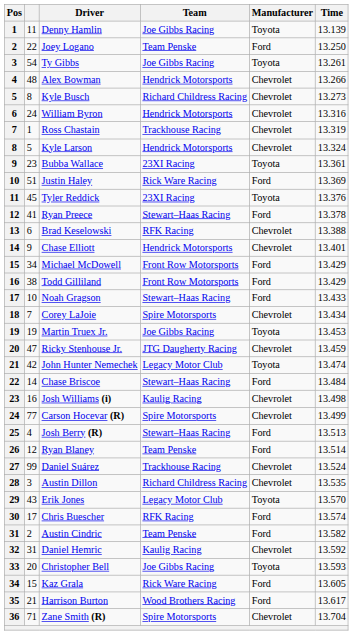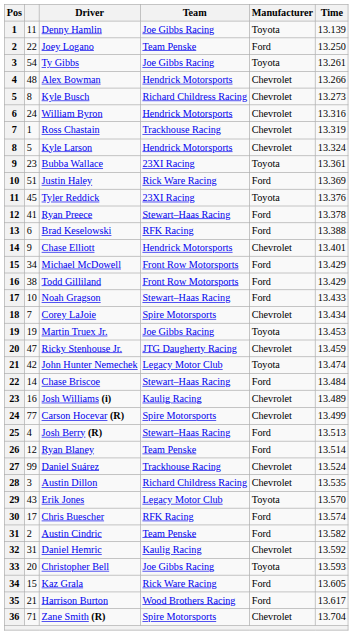 <table class="wikitable" style="font-size:95%">
 <tr>
 <th>Pos</th>
 <th></th>
 <th>Driver</th>
 <th>Team</th>
 <th>Manufacturer</th>
 <th>Time</th>
 </tr>
 <tr>
 <th>1</th>
 <td>11</td>
 <td><a href='#'>Denny Hamlin</a></td>
 <td><a href='#'>Joe Gibbs Racing</a></td>
 <td>Toyota</td>
 <td>13.139</td>
 </tr>
 <tr>
 <th>2</th>
 <td>22</td>
 <td><a href='#'>Joey Logano</a></td>
 <td><a href='#'>Team Penske</a></td>
 <td>Ford</td>
 <td>13.250</td>
 </tr>
 <tr>
 <th>3</th>
 <td>54</td>
 <td><a href='#'>Ty Gibbs</a></td>
 <td><a href='#'>Joe Gibbs Racing</a></td>
 <td>Toyota</td>
 <td>13.261</td>
 </tr>
 <tr>
 <th>4</th>
 <td>48</td>
 <td><a href='#'>Alex Bowman</a></td>
 <td><a href='#'>Hendrick Motorsports</a></td>
 <td>Chevrolet</td>
 <td>13.266</td>
 </tr>
 <tr>
 <th>5</th>
 <td>8</td>
 <td><a href='#'>Kyle Busch</a></td>
 <td><a href='#'>Richard Childress Racing</a></td>
 <td>Chevrolet</td>
 <td>13.273</td>
 </tr>
 <tr>
 <th>6</th>
 <td>24</td>
 <td><a href='#'>William Byron</a></td>
 <td><a href='#'>Hendrick Motorsports</a></td>
 <td>Chevrolet</td>
 <td>13.316</td>
 </tr>
 <tr>
 <th>7</th>
 <td>1</td>
 <td><a href='#'>Ross Chastain</a></td>
 <td><a href='#'>Trackhouse Racing</a></td>
 <td>Chevrolet</td>
 <td>13.319</td>
 </tr>
 <tr>
 <th>8</th>
 <td>5</td>
 <td><a href='#'>Kyle Larson</a></td>
 <td><a href='#'>Hendrick Motorsports</a></td>
 <td>Chevrolet</td>
 <td>13.324</td>
 </tr>
 <tr>
 <th>9</th>
 <td>23</td>
 <td><a href='#'>Bubba Wallace</a></td>
 <td><a href='#'>23XI Racing</a></td>
 <td>Toyota</td>
 <td>13.361</td>
 </tr>
 <tr>
 <th>10</th>
 <td>51</td>
 <td><a href='#'>Justin Haley</a></td>
 <td><a href='#'>Rick Ware Racing</a></td>
 <td>Ford</td>
 <td>13.369</td>
 </tr>
 <tr>
 <th>11</th>
 <td>45</td>
 <td><a href='#'>Tyler Reddick</a></td>
 <td><a href='#'>23XI Racing</a></td>
 <td>Toyota</td>
 <td>13.376</td>
 </tr>
 <tr>
 <th>12</th>
 <td>41</td>
 <td><a href='#'>Ryan Preece</a></td>
 <td><a href='#'>Stewart–Haas Racing</a></td>
 <td>Ford</td>
 <td>13.378</td>
 </tr>
 <tr>
 <th>13</th>
 <td>6</td>
 <td><a href='#'>Brad Keselowski</a></td>
 <td><a href='#'>RFK Racing</a></td>
-<td>Chevrolet</td>
+<td>Ford</td>
 <td>13.388</td>
 </tr>
 <tr>
 <th>14</th>
 <td>9</td>
 <td><a href='#'>Chase Elliott</a></td>
 <td><a href='#'>Hendrick Motorsports</a></td>
 <td>Chevrolet</td>
 <td>13.401</td>
 </tr>
 <tr>
 <th>15</th>
 <td>34</td>
 <td><a href='#'>Michael McDowell</a></td>
 <td><a href='#'>Front Row Motorsports</a></td>
 <td>Ford</td>
 <td>13.429</td>
 </tr>
 <tr>
 <th>16</th>
 <td>38</td>
 <td><a href='#'>Todd Gilliland</a></td>
 <td><a href='#'>Front Row Motorsports</a></td>
 <td>Ford</td>
 <td>13.429</td>
 </tr>
 <tr>
 <th>17</th>
 <td>10</td>
 <td><a href='#'>Noah Gragson</a></td>
 <td><a href='#'>Stewart–Haas Racing</a></td>
 <td>Ford</td>
 <td>13.433</td>
 </tr>
 <tr>
 <th>18</th>
 <td>7</td>
 <td><a href='#'>Corey LaJoie</a></td>
 <td><a href='#'>Spire Motorsports</a></td>
 <td>Chevrolet</td>
 <td>13.434</td>
 </tr>
 <tr>
 <th>19</th>
 <td>19</td>
 <td><a href='#'>Martin Truex Jr.</a></td>
 <td><a href='#'>Joe Gibbs Racing</a></td>
 <td>Toyota</td>
 <td>13.453</td>
 </tr>
 <tr>
 <th>20</th>
 <td>47</td>
 <td><a href='#'>Ricky Stenhouse Jr.</a></td>
 <td><a href='#'>JTG Daugherty Racing</a></td>
 <td>Chevrolet</td>
 <td>13.459</td>
 </tr>
 <tr>
 <th>21</th>
 <td>42</td>
 <td><a href='#'>John Hunter Nemechek</a></td>
 <td><a href='#'>Legacy Motor Club</a></td>
 <td>Toyota</td>
 <td>13.474</td>
 </tr>
 <tr>
 <th>22</th>
 <td>14</td>
 <td><a href='#'>Chase Briscoe</a></td>
 <td><a href='#'>Stewart–Haas Racing</a></td>
 <td>Ford</td>
 <td>13.484</td>
 </tr>
 <tr>
 <th>23</th>
 <td>16</td>
 <td><a href='#'>Josh Williams</a> <strong>(i)</strong></td>
 <td><a href='#'>Kaulig Racing</a></td>
 <td>Chevrolet</td>
-<td>13.498</td>
+<td>13.489</td>
 </tr>
 <tr>
 <th>24</th>
 <td>77</td>
 <td><a href='#'>Carson Hocevar</a> <strong>(R)</strong></td>
 <td><a href='#'>Spire Motorsports</a></td>
 <td>Chevrolet</td>
 <td>13.499</td>
 </tr>
 <tr>
 <th>25</th>
 <td>4</td>
 <td><a href='#'>Josh Berry</a> <strong>(R)</strong></td>
 <td><a href='#'>Stewart–Haas Racing</a></td>
 <td>Ford</td>
 <td>13.513</td>
 </tr>
 <tr>
 <th>26</th>
 <td>12</td>
 <td><a href='#'>Ryan Blaney</a></td>
 <td><a href='#'>Team Penske</a></td>
 <td>Ford</td>
 <td>13.514</td>
 </tr>
 <tr>
 <th>27</th>
 <td>99</td>
 <td><a href='#'>Daniel Suárez</a></td>
 <td><a href='#'>Trackhouse Racing</a></td>
 <td>Chevrolet</td>
 <td>13.524</td>
 </tr>
 <tr>
 <th>28</th>
 <td>3</td>
 <td><a href='#'>Austin Dillon</a></td>
 <td><a href='#'>Richard Childress Racing</a></td>
 <td>Chevrolet</td>
 <td>13.535</td>
 </tr>
 <tr>
 <th>29</th>
 <td>43</td>
 <td><a href='#'>Erik Jones</a></td>
 <td><a href='#'>Legacy Motor Club</a></td>
 <td>Toyota</td>
 <td>13.570</td>
 </tr>
 <tr>
 <th>30</th>
 <td>17</td>
 <td><a href='#'>Chris Buescher</a></td>
 <td><a href='#'>RFK Racing</a></td>
 <td>Ford</td>
 <td>13.574</td>
 </tr>
 <tr>
 <th>31</th>
 <td>2</td>
 <td><a href='#'>Austin Cindric</a></td>
 <td><a href='#'>Team Penske</a></td>
 <td>Ford</td>
 <td>13.582</td>
 </tr>
 <tr>
 <th>32</th>
 <td>31</td>
 <td><a href='#'>Daniel Hemric</a></td>
 <td><a href='#'>Kaulig Racing</a></td>
 <td>Chevrolet</td>
 <td>13.592</td>
 </tr>
 <tr>
 <th>33</th>
 <td>20</td>
 <td><a href='#'>Christopher Bell</a></td>
 <td><a href='#'>Joe Gibbs Racing</a></td>
 <td>Toyota</td>
 <td>13.593</td>
 </tr>
 <tr>
 <th>34</th>
 <td>15</td>
 <td><a href='#'>Kaz Grala</a></td>
 <td><a href='#'>Rick Ware Racing</a></td>
 <td>Ford</td>
 <td>13.605</td>
 </tr>
 <tr>
 <th>35</th>
 <td>21</td>
 <td><a href='#'>Harrison Burton</a></td>
 <td><a href='#'>Wood Brothers Racing</a></td>
 <td>Ford</td>
 <td>13.617</td>
 </tr>
 <tr>
 <th>36</th>
 <td>71</td>
 <td><a href='#'>Zane Smith</a> <strong>(R)</strong></td>
 <td><a href='#'>Spire Motorsports</a></td>
 <td>Chevrolet</td>
 <td>13.704</td>
 </tr>
 <tr>
 <th colspan="6"></th>
 </tr>
 </table>
